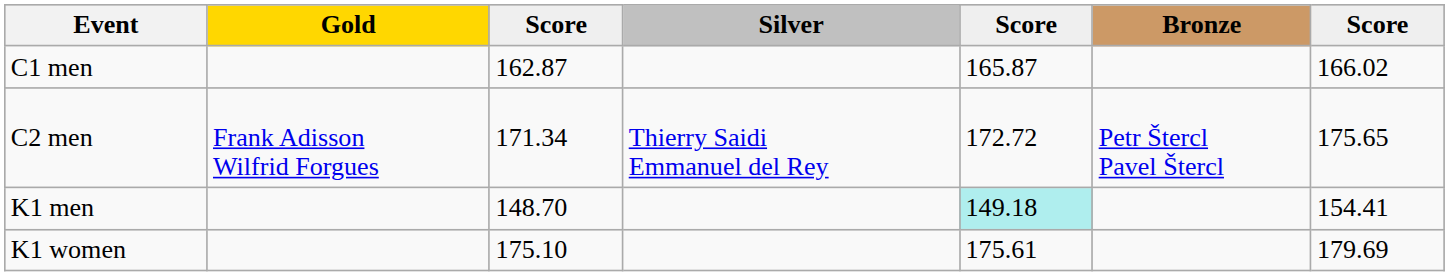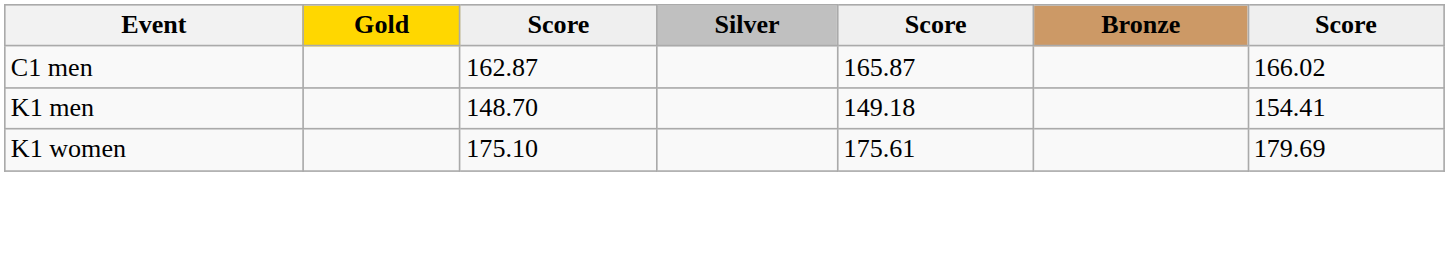 <table class="wikitable" width=100%>
 <tr>
 <th>Event</th>
 <td align=center bgcolor="gold"><strong>Gold</strong></td>
 <td align=center bgcolor="EFEFEF"><strong>Score</strong></td>
 <td align=center bgcolor="silver"><strong>Silver</strong></td>
 <td align=center bgcolor="EFEFEF"><strong>Score</strong></td>
 <td align=center bgcolor="CC9966"><strong>Bronze</strong></td>
 <td align=center bgcolor="EFEFEF"><strong>Score</strong></td>
 </tr>
 <tr>
 <td>C1 men</td>
 <td></td>
 <td>162.87</td>
 <td></td>
 <td>165.87</td>
 <td></td>
 <td>166.02</td>
 </tr>
 <tr>
-<td>C2 men</td>
-<td><br><a href='#'>Frank Adisson</a><br><a href='#'>Wilfrid Forgues</a></td>
-<td>171.34</td>
-<td><br><a href='#'>Thierry Saidi</a><br><a href='#'>Emmanuel del Rey</a></td>
-<td>172.72</td>
-<td><br><a href='#'>Petr Štercl</a><br><a href='#'>Pavel Štercl</a></td>
-<td>175.65</td>
-</tr>
-<tr>
 <td>K1 men</td>
 <td></td>
 <td>148.70</td>
 <td></td>
-<td style="background: paleturquoise;">149.18</td>
+<td>149.18</td>
 <td></td>
 <td>154.41</td>
 </tr>
 <tr>
 <td>K1 women</td>
 <td></td>
 <td>175.10</td>
 <td></td>
 <td>175.61</td>
 <td></td>
 <td>179.69</td>
 </tr>
 </table>
